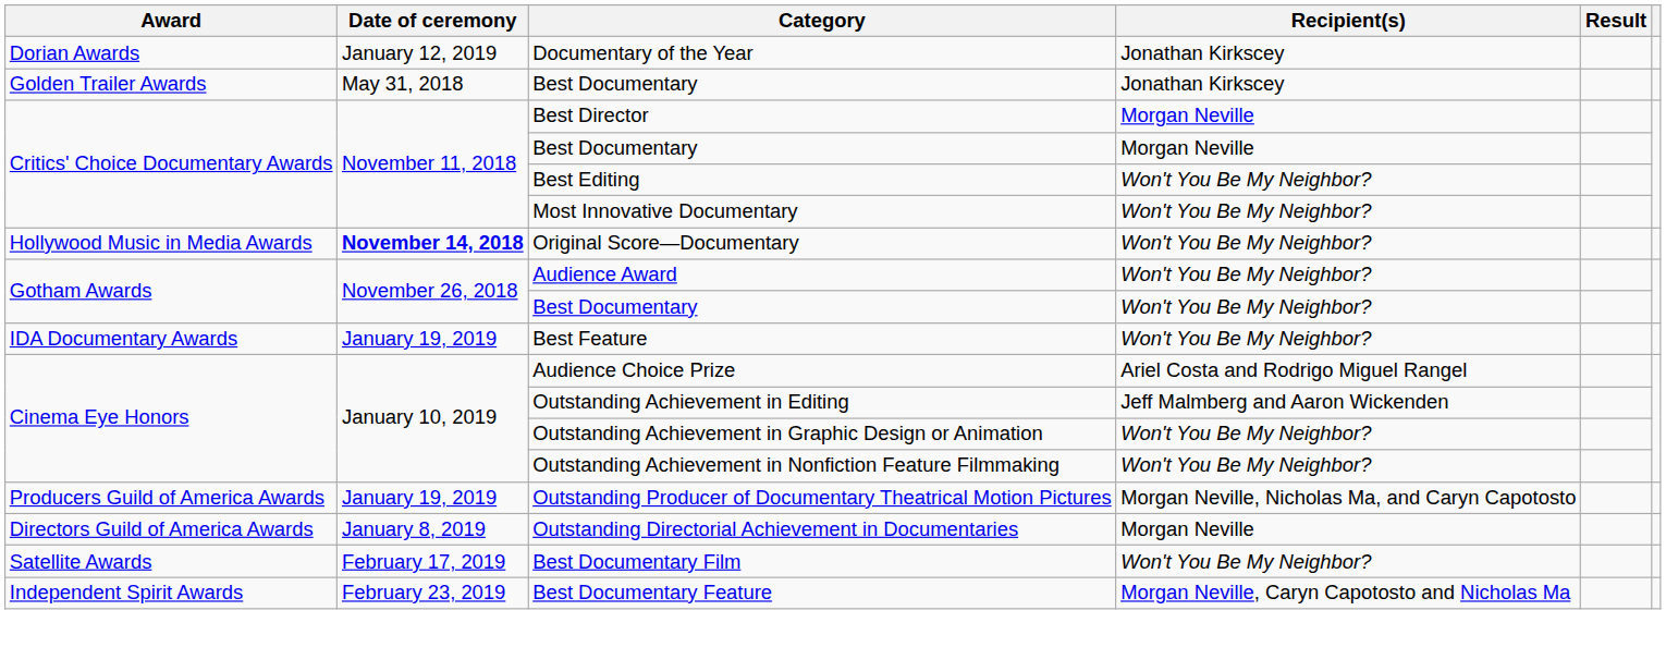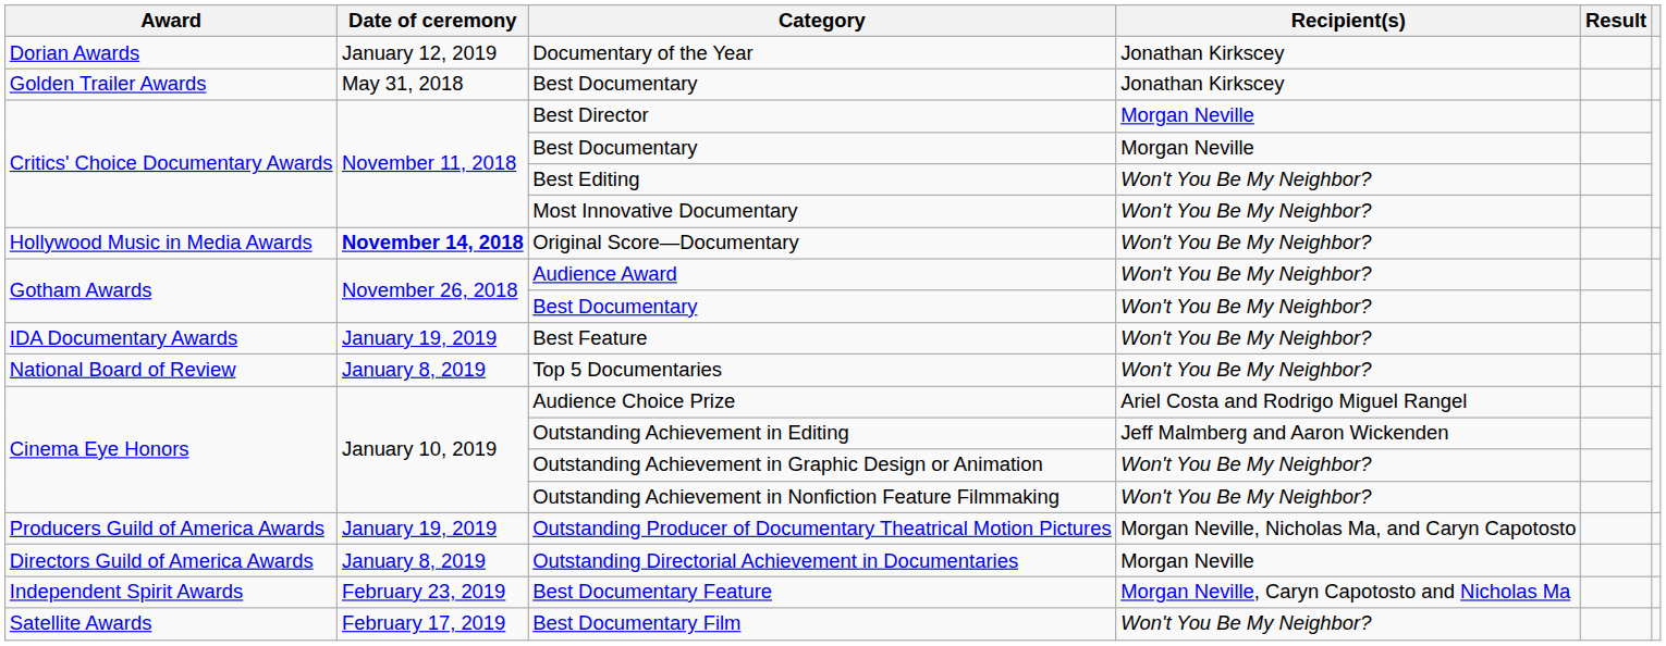 <table class="wikitable sortable">
 <tr>
 <th>Award</th>
 <th>Date of ceremony</th>
 <th>Category</th>
 <th>Recipient(s)</th>
 <th>Result</th>
 <th class="unsortable"></th>
 </tr>
 <tr>
 <td><a href='#'>Dorian Awards</a></td>
 <td>January 12, 2019</td>
 <td>Documentary of the Year</td>
 <td>Jonathan Kirkscey</td>
 <td></td>
 <td style="text-align:center;"><br></td>
 </tr>
 <tr>
 <td><a href='#'>Golden Trailer Awards</a></td>
 <td>May 31, 2018</td>
 <td>Best Documentary</td>
 <td>Jonathan Kirkscey</td>
 <td></td>
 <td style="text-align:center;"></td>
 </tr>
 <tr>
 <td rowspan="4"><a href='#'>Critics' Choice Documentary Awards</a></td>
 <td rowspan="4"><a href='#'>November 11, 2018</a></td>
 <td>Best Director</td>
 <td><a href='#'>Morgan Neville</a></td>
 <td></td>
 <td rowspan="4" style="text-align:center;"></td>
 </tr>
 <tr>
 <td>Best Documentary</td>
 <td>Morgan Neville</td>
 <td></td>
 </tr>
 <tr>
 <td>Best Editing</td>
 <td><em>Won't You Be My Neighbor?</em></td>
 <td></td>
 </tr>
 <tr>
 <td>Most Innovative Documentary</td>
 <td><em>Won't You Be My Neighbor?</em></td>
 <td></td>
 </tr>
 <tr>
 <td><a href='#'>Hollywood Music in Media Awards</a></td>
 <td><strong><a href='#'>November 14, 2018</a></strong></td>
 <td>Original Score—Documentary</td>
 <td><em>Won't You Be My Neighbor?</em></td>
 <td></td>
 <td style="text-align:center;"></td>
 </tr>
 <tr>
 <td rowspan="2"><a href='#'>Gotham Awards</a></td>
 <td rowspan="2"><a href='#'>November 26, 2018</a></td>
 <td><a href='#'>Audience Award</a></td>
 <td><em>Won't You Be My Neighbor?</em></td>
 <td></td>
 <td rowspan="2" style="text-align:center;"><br><br></td>
 </tr>
 <tr>
 <td><a href='#'>Best Documentary</a></td>
 <td><em>Won't You Be My Neighbor?</em></td>
 <td></td>
 </tr>
 <tr>
 <td><a href='#'>IDA Documentary Awards</a></td>
 <td><a href='#'>January 19, 2019</a></td>
 <td>Best Feature</td>
 <td><em>Won't You Be My Neighbor?</em></td>
 <td></td>
 <td style="text-align:center;"></td>
 </tr>
 <tr>
+<td><a href='#'>National Board of Review</a></td>
+<td><a href='#'>January 8, 2019</a></td>
+<td>Top 5 Documentaries</td>
+<td><em>Won't You Be My Neighbor?</em></td>
+<td></td>
+<td style="text-align:center;"></td>
+</tr>
+<tr>
 <td rowspan="4"><a href='#'>Cinema Eye Honors</a></td>
 <td rowspan="4">January 10, 2019</td>
 <td>Audience Choice Prize</td>
 <td>Ariel Costa and Rodrigo Miguel Rangel</td>
 <td></td>
 <td rowspan="4" style="text-align:center;"><br></td>
 </tr>
 <tr>
 <td>Outstanding Achievement in Editing</td>
 <td>Jeff Malmberg and Aaron Wickenden</td>
 <td></td>
 </tr>
 <tr>
 <td>Outstanding Achievement in Graphic Design or Animation</td>
 <td><em>Won't You Be My Neighbor?</em></td>
 <td></td>
 </tr>
 <tr>
 <td>Outstanding Achievement in Nonfiction Feature Filmmaking</td>
 <td><em>Won't You Be My Neighbor?</em></td>
 <td></td>
 </tr>
 <tr>
 <td><a href='#'>Producers Guild of America Awards</a></td>
 <td><a href='#'>January 19, 2019</a></td>
 <td><a href='#'>Outstanding Producer of Documentary Theatrical Motion Pictures</a></td>
 <td>Morgan Neville, Nicholas Ma, and Caryn Capotosto</td>
 <td></td>
 <td style="text-align:center;"></td>
 </tr>
 <tr>
 <td><a href='#'>Directors Guild of America Awards</a></td>
 <td><a href='#'>January 8, 2019</a></td>
 <td><a href='#'>Outstanding Directorial Achievement in Documentaries</a></td>
 <td>Morgan Neville</td>
 <td></td>
 <td style="text-align:center;"></td>
 </tr>
 <tr>
+<td><a href='#'>Independent Spirit Awards</a></td>
+<td><a href='#'>February 23, 2019</a></td>
+<td><a href='#'>Best Documentary Feature</a></td>
+<td><a href='#'>Morgan Neville</a>, Caryn Capotosto and <a href='#'>Nicholas Ma</a></td>
+<td></td>
+<td style="text-align:center;"></td>
+</tr>
+<tr>
 <td><a href='#'>Satellite Awards</a></td>
 <td><a href='#'>February 17, 2019</a></td>
 <td><a href='#'>Best Documentary Film</a></td>
 <td><em>Won't You Be My Neighbor?</em></td>
 <td></td>
 <td style="text-align:center;"></td>
 </tr>
-<tr>
-<td><a href='#'>Independent Spirit Awards</a></td>
-<td><a href='#'>February 23, 2019</a></td>
-<td><a href='#'>Best Documentary Feature</a></td>
-<td><a href='#'>Morgan Neville</a>, Caryn Capotosto and <a href='#'>Nicholas Ma</a></td>
-<td></td>
-<td style="text-align:center;"></td>
-</tr>
 </table>
